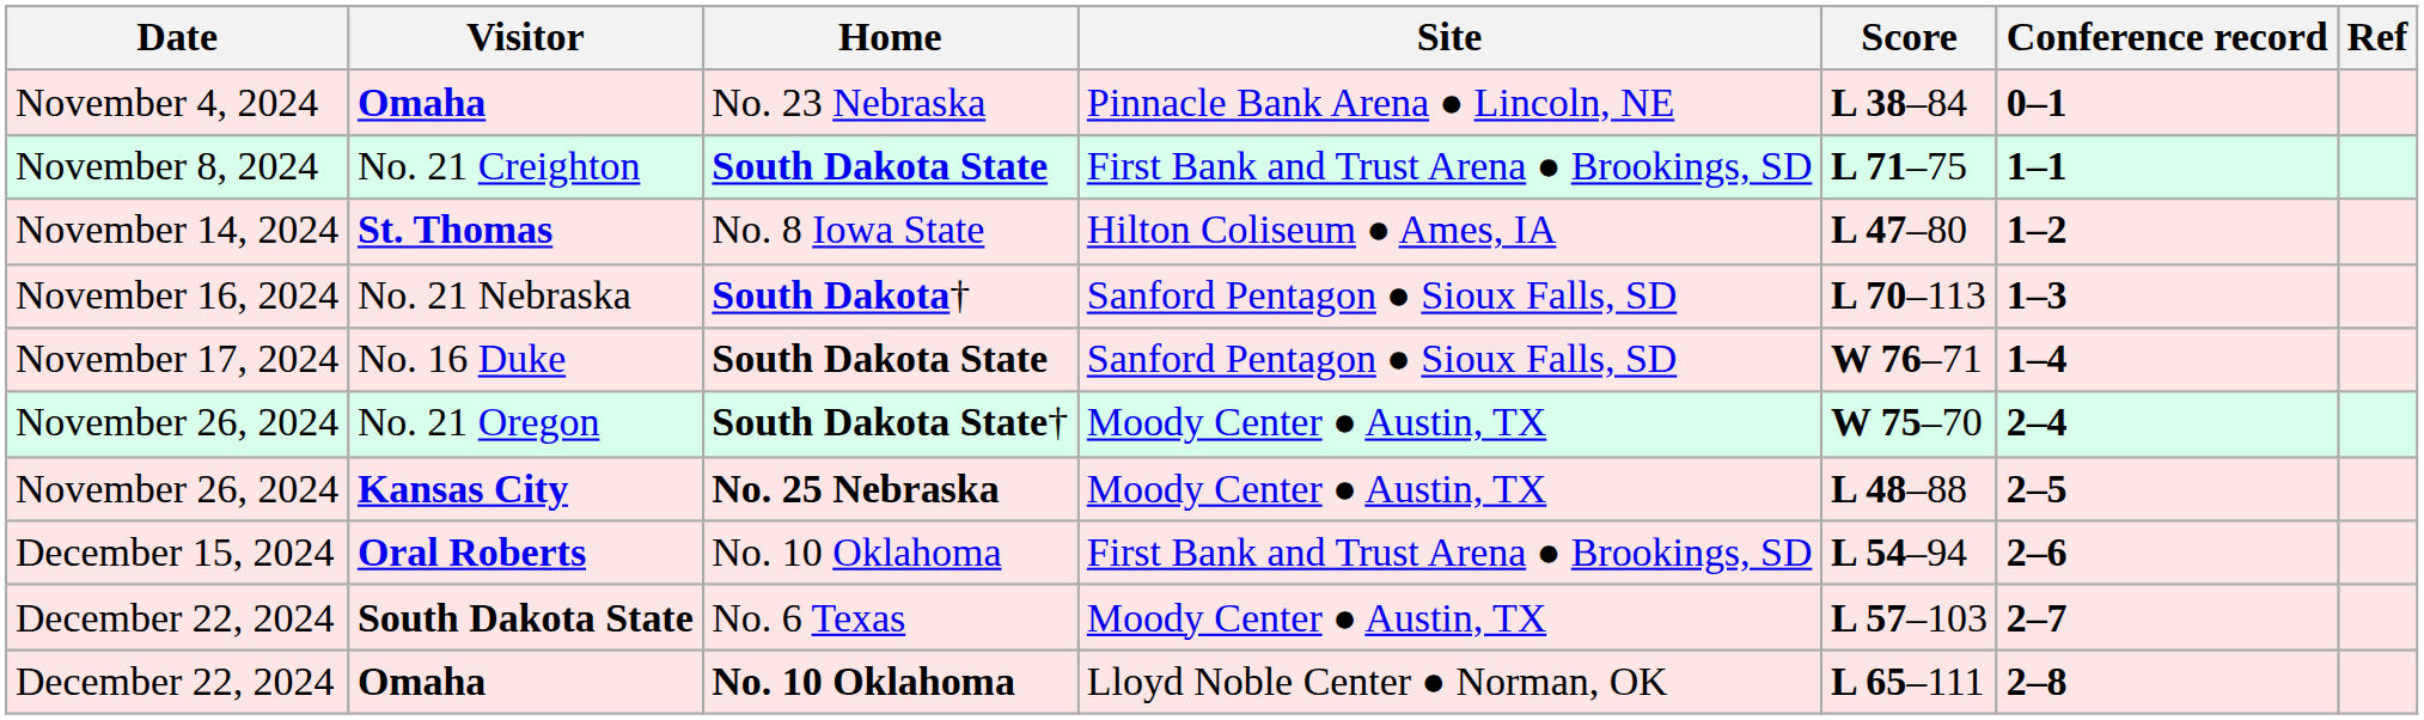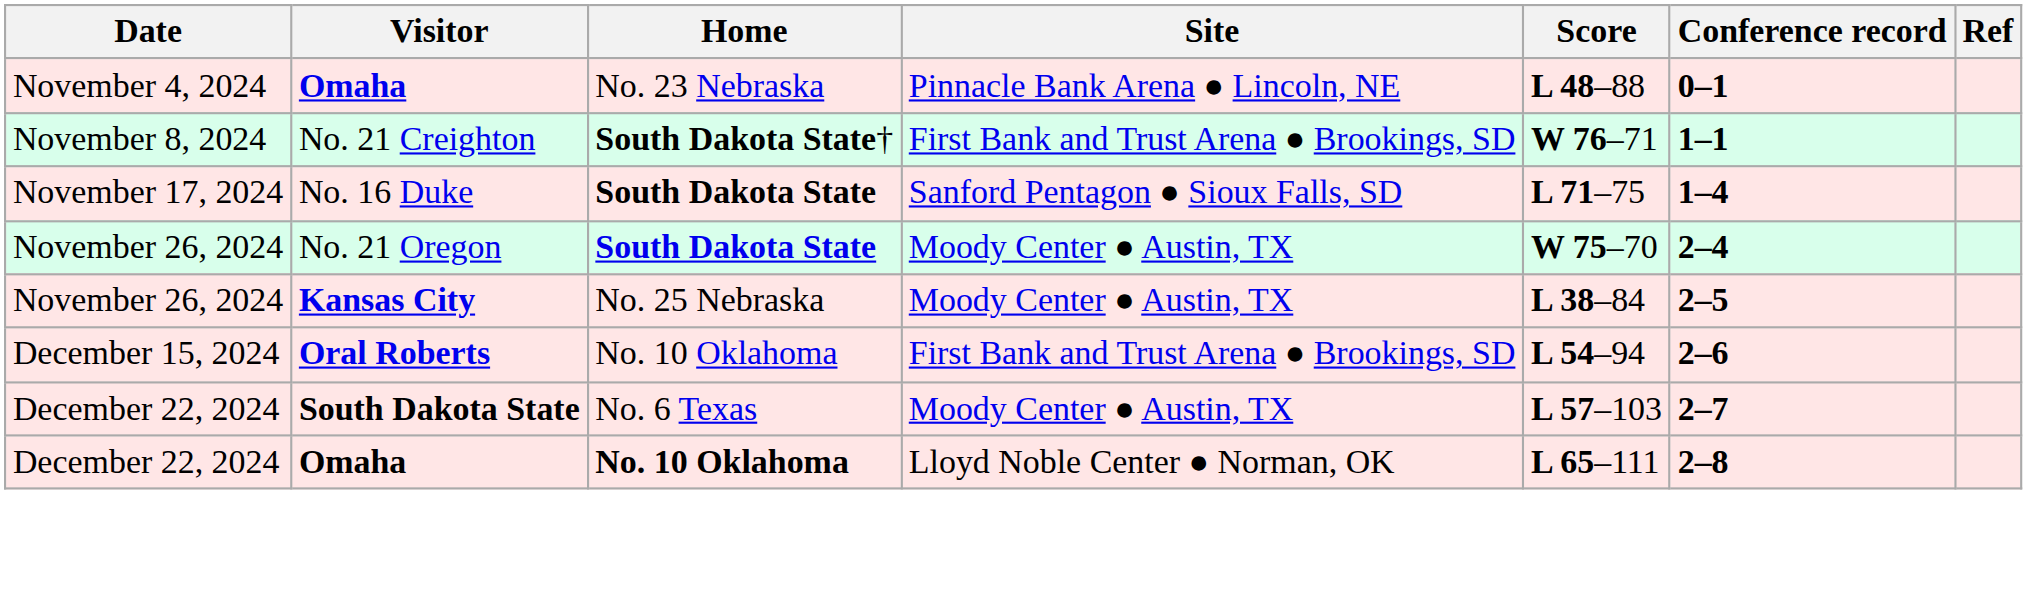 <table class="wikitable">
 <tr>
 <th>Date</th>
 <th>Visitor</th>
 <th>Home</th>
 <th>Site</th>
 <th>Score</th>
 <th>Conference record</th>
 <th>Ref</th>
 </tr>
 <tr style="background: #ffe6e6">
 <td>November 4, 2024</td>
 <td><strong><a href='#'>Omaha</a></strong></td>
 <td>No. 23 <a href='#'>Nebraska</a></td>
 <td><a href='#'>Pinnacle Bank Arena</a> ● <a href='#'>Lincoln, NE</a></td>
-<td><strong>L 38</strong>–84</td>
+<td><strong>L 48</strong>–88</td>
 <td><strong>0–1</strong></td>
 <td></td>
 </tr>
 <tr style="background: #d8ffeb">
 <td>November 8, 2024</td>
 <td>No. 21 <a href='#'>Creighton</a></td>
-<td><strong><a href='#'>South Dakota State</a></strong></td>
+<td><strong>South Dakota State</strong>†</td>
 <td><a href='#'>First Bank and Trust Arena</a> ● <a href='#'>Brookings, SD</a></td>
-<td><strong>L 71</strong>–75</td>
+<td><strong>W 76</strong>–71</td>
 <td><strong>1–1</strong></td>
-<td></td>
-</tr>
-<tr style="background: #ffe6e6">
-<td>November 14, 2024</td>
-<td><strong><a href='#'>St. Thomas</a></strong></td>
-<td>No. 8 <a href='#'>Iowa State</a></td>
-<td><a href='#'>Hilton Coliseum</a> ● <a href='#'>Ames, IA</a></td>
-<td><strong>L 47</strong>–80</td>
-<td><strong>1–2</strong></td>
-<td></td>
-</tr>
-<tr style="background: #ffe6e6">
-<td>November 16, 2024</td>
-<td>No. 21 Nebraska</td>
-<td><strong><a href='#'>South Dakota</a></strong>†</td>
-<td><a href='#'>Sanford Pentagon</a> ● <a href='#'>Sioux Falls, SD</a></td>
-<td><strong>L 70</strong>–113</td>
-<td><strong>1–3</strong></td>
 <td></td>
 </tr>
 <tr style="background: #ffe6e6">
 <td>November 17, 2024</td>
 <td>No. 16 <a href='#'>Duke</a></td>
 <td><strong>South Dakota State</strong></td>
 <td><a href='#'>Sanford Pentagon</a> ● <a href='#'>Sioux Falls, SD</a></td>
-<td><strong>W 76</strong>–71</td>
+<td><strong>L 71</strong>–75</td>
 <td><strong>1–4</strong></td>
 <td></td>
 </tr>
 <tr style="background: #d8ffeb">
 <td>November 26, 2024</td>
 <td>No. 21 <a href='#'>Oregon</a></td>
-<td><strong>South Dakota State</strong>†</td>
+<td><strong><a href='#'>South Dakota State</a></strong></td>
 <td><a href='#'>Moody Center</a> ● <a href='#'>Austin, TX</a></td>
 <td><strong>W 75</strong>–70</td>
 <td><strong>2–4</strong></td>
 <td></td>
 </tr>
 <tr style="background: #ffe6e6">
 <td>November 26, 2024</td>
 <td><strong><a href='#'>Kansas City</a></strong></td>
-<td><strong>No. 25 Nebraska</strong></td>
+<td>No. 25 Nebraska</td>
 <td><a href='#'>Moody Center</a> ● <a href='#'>Austin, TX</a></td>
-<td><strong>L 48</strong>–88</td>
+<td><strong>L 38</strong>–84</td>
 <td><strong>2–5</strong></td>
 <td></td>
 </tr>
 <tr style="background: #ffe6e6">
 <td>December 15, 2024</td>
 <td><strong><a href='#'>Oral Roberts</a></strong></td>
 <td>No. 10 <a href='#'>Oklahoma</a></td>
 <td><a href='#'>First Bank and Trust Arena</a> ● <a href='#'>Brookings, SD</a></td>
 <td><strong>L 54</strong>–94</td>
 <td><strong>2–6</strong></td>
 <td></td>
 </tr>
 <tr style="background: #ffe6e6">
 <td>December 22, 2024</td>
 <td><strong>South Dakota State</strong></td>
 <td>No. 6 <a href='#'>Texas</a></td>
 <td><a href='#'>Moody Center</a> ● <a href='#'>Austin, TX</a></td>
 <td><strong>L 57</strong>–103</td>
 <td><strong>2–7</strong></td>
 <td></td>
 </tr>
 <tr style="background: #ffe6e6">
 <td>December 22, 2024</td>
 <td><strong>Omaha</strong></td>
 <td><strong>No. 10 Oklahoma</strong></td>
 <td>Lloyd Noble Center ● Norman, OK</td>
 <td><strong>L 65</strong>–111</td>
 <td><strong>2–8</strong></td>
 <td></td>
 </tr>
 </table>
